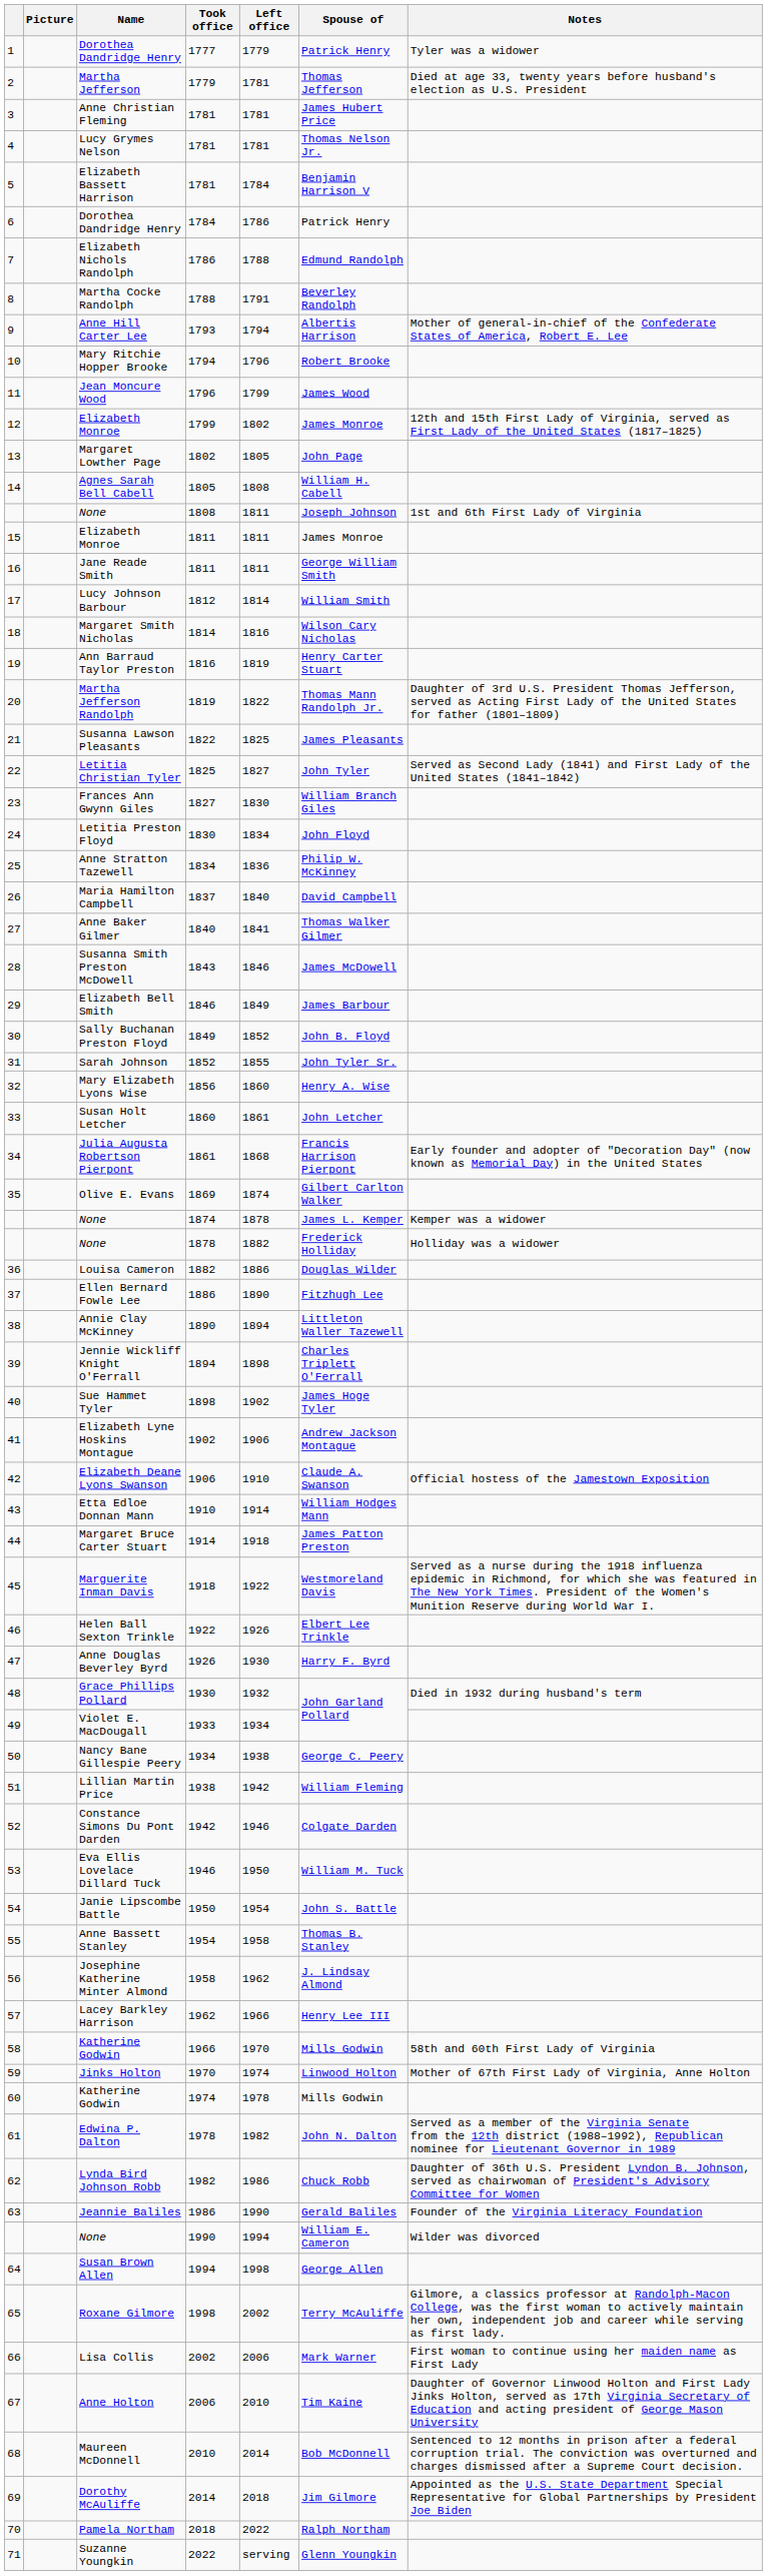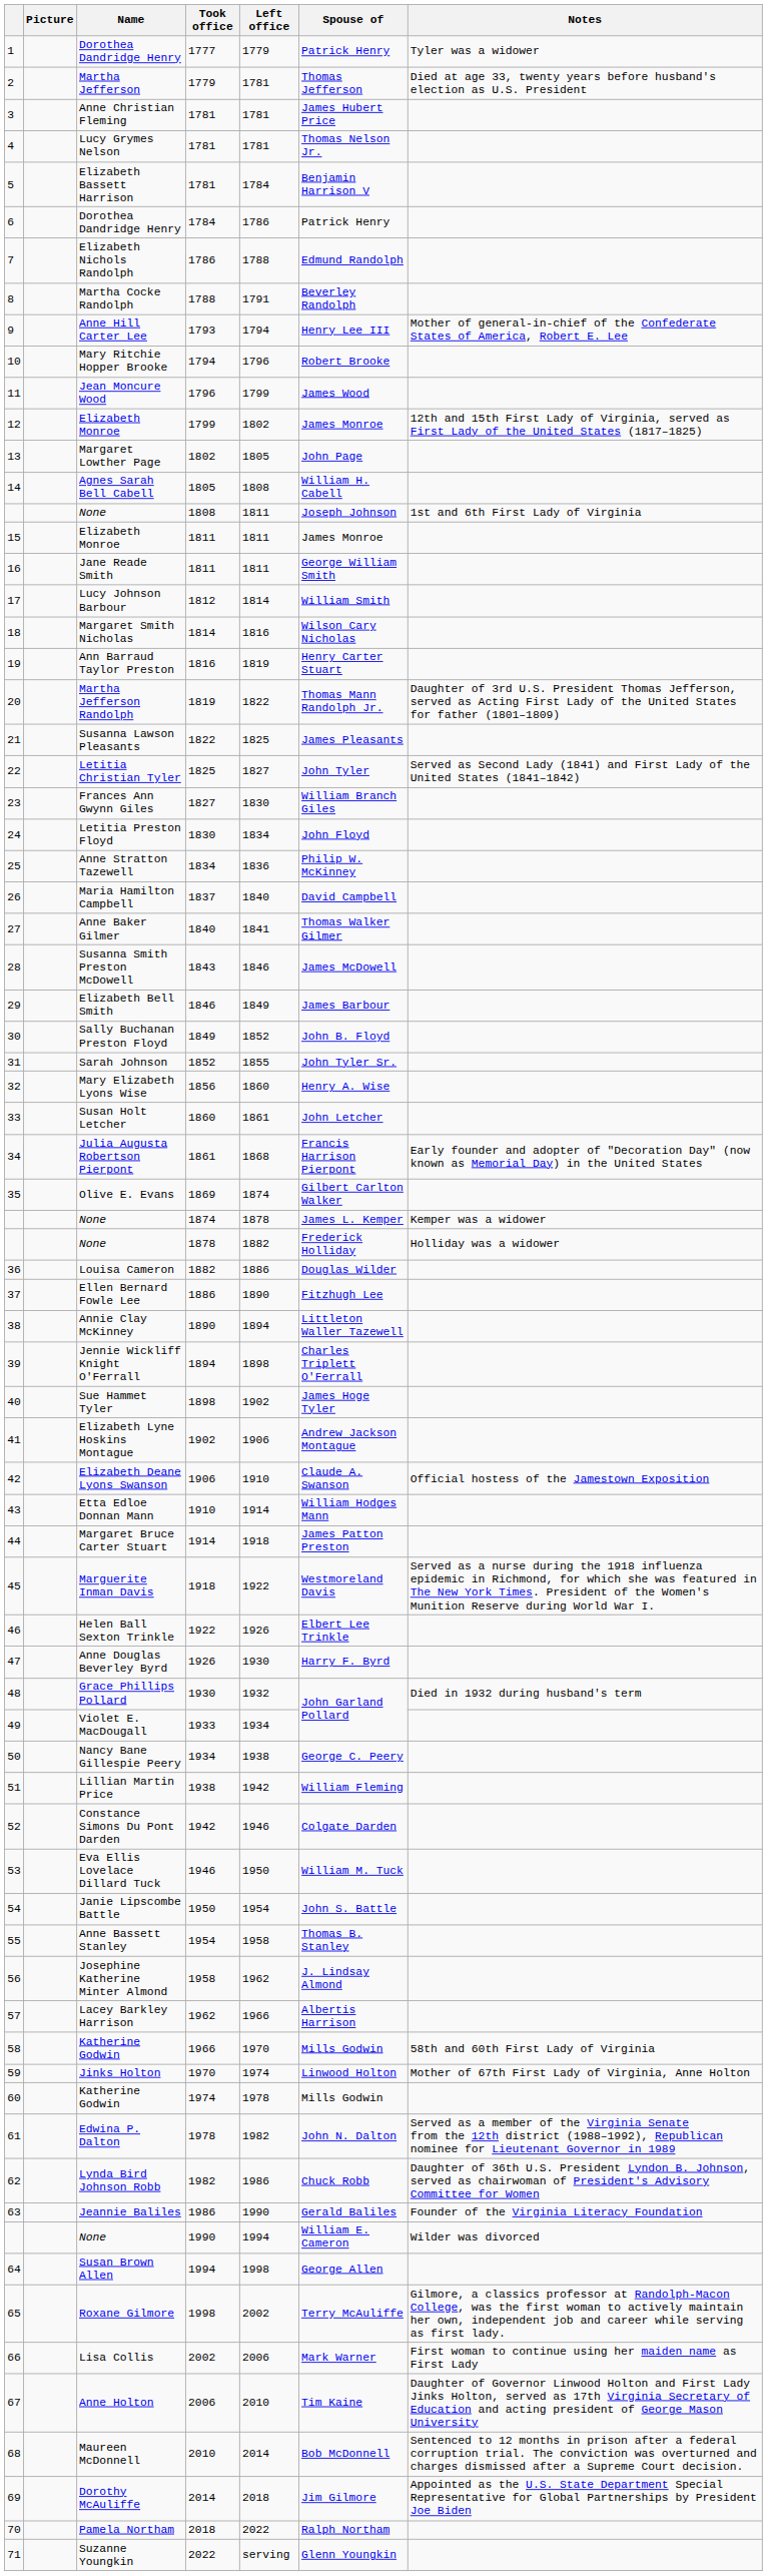 <table class="wikitable">
 <tr>
 <th></th>
 <th>Picture</th>
 <th>Name</th>
 <th>Took office</th>
 <th>Left office</th>
 <th>Spouse of</th>
 <th>Notes</th>
 </tr>
 <tr>
 <td>1</td>
 <td></td>
 <td><a href='#'>Dorothea Dandridge Henry</a></td>
 <td>1777</td>
 <td>1779</td>
 <td><a href='#'>Patrick Henry</a></td>
 <td>Tyler was a widower</td>
 </tr>
 <tr>
 <td>2</td>
 <td></td>
 <td><a href='#'>Martha Jefferson</a></td>
 <td>1779</td>
 <td>1781</td>
 <td><a href='#'>Thomas Jefferson</a></td>
 <td>Died at age 33, twenty years before husband's election as U.S. President</td>
 </tr>
 <tr>
 <td>3</td>
 <td></td>
 <td>Anne Christian Fleming</td>
 <td>1781</td>
 <td>1781</td>
 <td><a href='#'>James Hubert Price</a></td>
 <td></td>
 </tr>
 <tr>
 <td>4</td>
 <td></td>
 <td>Lucy Grymes Nelson</td>
 <td>1781</td>
 <td>1781</td>
 <td><a href='#'>Thomas Nelson Jr.</a></td>
 <td></td>
 </tr>
 <tr>
 <td>5</td>
 <td></td>
 <td>Elizabeth Bassett Harrison</td>
 <td>1781</td>
 <td>1784</td>
 <td><a href='#'>Benjamin Harrison V</a></td>
 <td></td>
 </tr>
 <tr>
 <td>6</td>
 <td></td>
 <td>Dorothea Dandridge Henry</td>
 <td>1784</td>
 <td>1786</td>
 <td>Patrick Henry</td>
 <td></td>
 </tr>
 <tr>
 <td>7</td>
 <td></td>
 <td>Elizabeth Nichols Randolph</td>
 <td>1786</td>
 <td>1788</td>
 <td><a href='#'>Edmund Randolph</a></td>
 <td></td>
 </tr>
 <tr>
 <td>8</td>
 <td></td>
 <td>Martha Cocke Randolph</td>
 <td>1788</td>
 <td>1791</td>
 <td><a href='#'>Beverley Randolph</a></td>
 <td></td>
 </tr>
 <tr>
 <td>9</td>
 <td></td>
 <td><a href='#'>Anne Hill Carter Lee</a></td>
 <td>1793</td>
 <td>1794</td>
-<td><a href='#'>Albertis Harrison</a></td>
+<td><a href='#'>Henry Lee III</a></td>
 <td>Mother of general-in-chief of the <a href='#'>Confederate States of America</a>, <a href='#'>Robert E. Lee</a></td>
 </tr>
 <tr>
 <td>10</td>
 <td></td>
 <td>Mary Ritchie Hopper Brooke</td>
 <td>1794</td>
 <td>1796</td>
 <td><a href='#'>Robert Brooke</a></td>
 <td></td>
 </tr>
 <tr>
 <td>11</td>
 <td></td>
 <td><a href='#'>Jean Moncure Wood</a></td>
 <td>1796</td>
 <td>1799</td>
 <td><a href='#'>James Wood</a></td>
 <td></td>
 </tr>
 <tr>
 <td>12</td>
 <td></td>
 <td><a href='#'>Elizabeth Monroe</a></td>
 <td>1799</td>
 <td>1802</td>
 <td><a href='#'>James Monroe</a></td>
 <td>12th and 15th First Lady of Virginia, served as <a href='#'>First Lady of the United States</a> (1817–1825)</td>
 </tr>
 <tr>
 <td>13</td>
 <td></td>
 <td>Margaret Lowther Page</td>
 <td>1802</td>
 <td>1805</td>
 <td><a href='#'>John Page</a></td>
 <td></td>
 </tr>
 <tr>
 <td>14</td>
 <td></td>
 <td><a href='#'>Agnes Sarah Bell Cabell</a></td>
 <td>1805</td>
 <td>1808</td>
 <td><a href='#'>William H. Cabell</a></td>
 <td></td>
 </tr>
 <tr>
 <td></td>
 <td></td>
 <td><em>None</em></td>
 <td>1808</td>
 <td>1811</td>
 <td><a href='#'>Joseph Johnson</a></td>
 <td>1st and 6th First Lady of Virginia</td>
 </tr>
 <tr>
 <td>15</td>
 <td></td>
 <td>Elizabeth Monroe</td>
 <td>1811</td>
 <td>1811</td>
 <td>James Monroe</td>
 <td></td>
 </tr>
 <tr>
 <td>16</td>
 <td></td>
 <td>Jane Reade Smith</td>
 <td>1811</td>
 <td>1811</td>
 <td><a href='#'>George William Smith</a></td>
 <td></td>
 </tr>
 <tr>
 <td>17</td>
 <td></td>
 <td>Lucy Johnson Barbour</td>
 <td>1812</td>
 <td>1814</td>
 <td><a href='#'>William Smith</a></td>
 <td></td>
 </tr>
 <tr>
 <td>18</td>
 <td></td>
 <td>Margaret Smith Nicholas</td>
 <td>1814</td>
 <td>1816</td>
 <td><a href='#'>Wilson Cary Nicholas</a></td>
 <td></td>
 </tr>
 <tr>
 <td>19</td>
 <td></td>
 <td>Ann Barraud Taylor Preston</td>
 <td>1816</td>
 <td>1819</td>
 <td><a href='#'>Henry Carter Stuart</a></td>
 <td></td>
 </tr>
 <tr>
 <td>20</td>
 <td></td>
 <td><a href='#'>Martha Jefferson Randolph</a></td>
 <td>1819</td>
 <td>1822</td>
 <td><a href='#'>Thomas Mann Randolph Jr.</a></td>
 <td>Daughter of 3rd U.S. President Thomas Jefferson, served as Acting First Lady of the United States for father (1801–1809)</td>
 </tr>
 <tr>
 <td>21</td>
 <td></td>
 <td>Susanna Lawson Pleasants</td>
 <td>1822</td>
 <td>1825</td>
 <td><a href='#'>James Pleasants</a></td>
 <td></td>
 </tr>
 <tr>
 <td>22</td>
 <td></td>
 <td><a href='#'>Letitia Christian Tyler</a></td>
 <td>1825</td>
 <td>1827</td>
 <td><a href='#'>John Tyler</a></td>
 <td>Served as Second Lady (1841) and First Lady of the United States (1841–1842)</td>
 </tr>
 <tr>
 <td>23</td>
 <td></td>
 <td>Frances Ann Gwynn Giles</td>
 <td>1827</td>
 <td>1830</td>
 <td><a href='#'>William Branch Giles</a></td>
 <td></td>
 </tr>
 <tr>
 <td>24</td>
 <td></td>
 <td>Letitia Preston Floyd</td>
 <td>1830</td>
 <td>1834</td>
 <td><a href='#'>John Floyd</a></td>
 <td></td>
 </tr>
 <tr>
 <td>25</td>
 <td></td>
 <td>Anne Stratton Tazewell</td>
 <td>1834</td>
 <td>1836</td>
 <td><a href='#'>Philip W. McKinney</a></td>
 <td></td>
 </tr>
 <tr>
 <td>26</td>
 <td></td>
 <td>Maria Hamilton Campbell</td>
 <td>1837</td>
 <td>1840</td>
 <td><a href='#'>David Campbell</a></td>
 <td></td>
 </tr>
 <tr>
 <td>27</td>
 <td></td>
 <td>Anne Baker Gilmer</td>
 <td>1840</td>
 <td>1841</td>
 <td><a href='#'>Thomas Walker Gilmer</a></td>
 <td></td>
 </tr>
 <tr>
 <td>28</td>
 <td></td>
 <td>Susanna Smith Preston McDowell</td>
 <td>1843</td>
 <td>1846</td>
 <td><a href='#'>James McDowell</a></td>
 <td></td>
 </tr>
 <tr>
 <td>29</td>
 <td></td>
 <td>Elizabeth Bell Smith</td>
 <td>1846</td>
 <td>1849</td>
 <td><a href='#'>James Barbour</a></td>
 <td></td>
 </tr>
 <tr>
 <td>30</td>
 <td></td>
 <td>Sally Buchanan Preston Floyd</td>
 <td>1849</td>
 <td>1852</td>
 <td><a href='#'>John B. Floyd</a></td>
 <td></td>
 </tr>
 <tr>
 <td>31</td>
 <td></td>
 <td>Sarah Johnson</td>
 <td>1852</td>
 <td>1855</td>
 <td><a href='#'>John Tyler Sr.</a></td>
 <td></td>
 </tr>
 <tr>
 <td>32</td>
 <td></td>
 <td>Mary Elizabeth Lyons Wise</td>
 <td>1856</td>
 <td>1860</td>
 <td><a href='#'>Henry A. Wise</a></td>
 <td></td>
 </tr>
 <tr>
 <td>33</td>
 <td></td>
 <td>Susan Holt Letcher</td>
 <td>1860</td>
 <td>1861</td>
 <td><a href='#'>John Letcher</a></td>
 <td></td>
 </tr>
 <tr>
 <td>34</td>
 <td></td>
 <td><a href='#'>Julia Augusta Robertson Pierpont</a></td>
 <td>1861</td>
 <td>1868</td>
 <td><a href='#'>Francis Harrison Pierpont</a></td>
 <td>Early founder and adopter of "Decoration Day" (now known as <a href='#'>Memorial Day</a>) in the United States</td>
 </tr>
 <tr>
 <td>35</td>
 <td></td>
 <td>Olive E. Evans</td>
 <td>1869</td>
 <td>1874</td>
 <td><a href='#'>Gilbert Carlton Walker</a></td>
 <td></td>
 </tr>
 <tr>
 <td></td>
 <td></td>
 <td><em>None</em></td>
 <td>1874</td>
 <td>1878</td>
 <td><a href='#'>James L. Kemper</a></td>
 <td>Kemper was a widower</td>
 </tr>
 <tr>
 <td></td>
 <td></td>
 <td><em>None</em></td>
 <td>1878</td>
 <td>1882</td>
 <td><a href='#'>Frederick Holliday</a></td>
 <td>Holliday was a widower</td>
 </tr>
 <tr>
 <td>36</td>
 <td></td>
 <td>Louisa Cameron</td>
 <td>1882</td>
 <td>1886</td>
 <td><a href='#'>Douglas Wilder</a></td>
 <td></td>
 </tr>
 <tr>
 <td>37</td>
 <td></td>
 <td>Ellen Bernard Fowle Lee</td>
 <td>1886</td>
 <td>1890</td>
 <td><a href='#'>Fitzhugh Lee</a></td>
 <td></td>
 </tr>
 <tr>
 <td>38</td>
 <td></td>
 <td>Annie Clay McKinney</td>
 <td>1890</td>
 <td>1894</td>
 <td><a href='#'>Littleton Waller Tazewell</a></td>
 <td></td>
 </tr>
 <tr>
 <td>39</td>
 <td></td>
 <td>Jennie Wickliff Knight O'Ferrall</td>
 <td>1894</td>
 <td>1898</td>
 <td><a href='#'>Charles Triplett O'Ferrall</a></td>
 <td></td>
 </tr>
 <tr>
 <td>40</td>
 <td></td>
 <td>Sue Hammet Tyler</td>
 <td>1898</td>
 <td>1902</td>
 <td><a href='#'>James Hoge Tyler</a></td>
 <td></td>
 </tr>
 <tr>
 <td>41</td>
 <td></td>
 <td>Elizabeth Lyne Hoskins Montague</td>
 <td>1902</td>
 <td>1906</td>
 <td><a href='#'>Andrew Jackson Montague</a></td>
 <td></td>
 </tr>
 <tr>
 <td>42</td>
 <td></td>
 <td><a href='#'>Elizabeth Deane Lyons Swanson</a></td>
 <td>1906</td>
 <td>1910</td>
 <td><a href='#'>Claude A. Swanson</a></td>
 <td>Official hostess of the <a href='#'>Jamestown Exposition</a></td>
 </tr>
 <tr>
 <td>43</td>
 <td></td>
 <td>Etta Edloe Donnan Mann</td>
 <td>1910</td>
 <td>1914</td>
 <td><a href='#'>William Hodges Mann</a></td>
 <td></td>
 </tr>
 <tr>
 <td>44</td>
 <td></td>
 <td>Margaret Bruce Carter Stuart</td>
 <td>1914</td>
 <td>1918</td>
 <td><a href='#'>James Patton Preston</a></td>
 <td></td>
 </tr>
 <tr>
 <td>45</td>
 <td></td>
 <td><a href='#'>Marguerite Inman Davis</a></td>
 <td>1918</td>
 <td>1922</td>
 <td><a href='#'>Westmoreland Davis</a></td>
 <td>Served as a nurse during the 1918 influenza epidemic in Richmond, for which she was featured in <a href='#'>The New York Times</a>. President of the Women's Munition Reserve during World War I.</td>
 </tr>
 <tr>
 <td>46</td>
 <td></td>
 <td>Helen Ball Sexton Trinkle</td>
 <td>1922</td>
 <td>1926</td>
 <td><a href='#'>Elbert Lee Trinkle</a></td>
 <td></td>
 </tr>
 <tr>
 <td>47</td>
 <td></td>
 <td>Anne Douglas Beverley Byrd</td>
 <td>1926</td>
 <td>1930</td>
 <td><a href='#'>Harry F. Byrd</a></td>
 <td></td>
 </tr>
 <tr>
 <td>48</td>
 <td></td>
 <td><a href='#'>Grace Phillips Pollard</a></td>
 <td>1930</td>
 <td>1932</td>
 <td rowspan="2"><a href='#'>John Garland Pollard</a></td>
 <td>Died in 1932 during husband's term</td>
 </tr>
 <tr>
 <td>49</td>
 <td></td>
 <td>Violet E. MacDougall</td>
 <td>1933</td>
 <td>1934</td>
 <td></td>
 </tr>
 <tr>
 <td>50</td>
 <td></td>
 <td>Nancy Bane Gillespie Peery</td>
 <td>1934</td>
 <td>1938</td>
 <td><a href='#'>George C. Peery</a></td>
 <td></td>
 </tr>
 <tr>
 <td>51</td>
 <td></td>
 <td>Lillian Martin Price</td>
 <td>1938</td>
 <td>1942</td>
 <td><a href='#'>William Fleming</a></td>
 <td></td>
 </tr>
 <tr>
 <td>52</td>
 <td></td>
 <td>Constance Simons Du Pont Darden</td>
 <td>1942</td>
 <td>1946</td>
 <td><a href='#'>Colgate Darden</a></td>
 <td></td>
 </tr>
 <tr>
 <td>53</td>
 <td></td>
 <td>Eva Ellis Lovelace Dillard Tuck</td>
 <td>1946</td>
 <td>1950</td>
 <td><a href='#'>William M. Tuck</a></td>
 <td></td>
 </tr>
 <tr>
 <td>54</td>
 <td></td>
 <td>Janie Lipscombe Battle</td>
 <td>1950</td>
 <td>1954</td>
 <td><a href='#'>John S. Battle</a></td>
 <td></td>
 </tr>
 <tr>
 <td>55</td>
 <td></td>
 <td>Anne Bassett Stanley</td>
 <td>1954</td>
 <td>1958</td>
 <td><a href='#'>Thomas B. Stanley</a></td>
 <td></td>
 </tr>
 <tr>
 <td>56</td>
 <td></td>
 <td>Josephine Katherine Minter Almond</td>
 <td>1958</td>
 <td>1962</td>
 <td><a href='#'>J. Lindsay Almond</a></td>
 <td></td>
 </tr>
 <tr>
 <td>57</td>
 <td></td>
 <td>Lacey Barkley Harrison</td>
 <td>1962</td>
 <td>1966</td>
-<td><a href='#'>Henry Lee III</a></td>
+<td><a href='#'>Albertis Harrison</a></td>
 <td></td>
 </tr>
 <tr>
 <td>58</td>
 <td></td>
 <td><a href='#'>Katherine Godwin</a></td>
 <td>1966</td>
 <td>1970</td>
 <td><a href='#'>Mills Godwin</a></td>
 <td>58th and 60th First Lady of Virginia</td>
 </tr>
 <tr>
 <td>59</td>
 <td></td>
 <td><a href='#'>Jinks Holton</a></td>
 <td>1970</td>
 <td>1974</td>
 <td><a href='#'>Linwood Holton</a></td>
 <td>Mother of 67th First Lady of Virginia, Anne Holton</td>
 </tr>
 <tr>
 <td>60</td>
 <td></td>
 <td>Katherine Godwin</td>
 <td>1974</td>
 <td>1978</td>
 <td>Mills Godwin</td>
 <td></td>
 </tr>
 <tr>
 <td>61</td>
 <td></td>
 <td><a href='#'>Edwina P. Dalton</a></td>
 <td>1978</td>
 <td>1982</td>
 <td><a href='#'>John N. Dalton</a></td>
 <td>Served as a member of the <a href='#'>Virginia Senate</a><br>from the <a href='#'>12th</a> district (1988–1992), <a href='#'>Republican</a> nominee for <a href='#'>Lieutenant Governor in 1989</a></td>
 </tr>
 <tr>
 <td>62</td>
 <td></td>
 <td><a href='#'>Lynda Bird Johnson Robb</a></td>
 <td>1982</td>
 <td>1986</td>
 <td><a href='#'>Chuck Robb</a></td>
 <td>Daughter of 36th U.S. President <a href='#'>Lyndon B. Johnson</a>, served as chairwoman of <a href='#'>President's Advisory Committee for Women</a></td>
 </tr>
 <tr>
 <td>63</td>
 <td></td>
 <td><a href='#'>Jeannie Baliles</a></td>
 <td>1986</td>
 <td>1990</td>
 <td><a href='#'>Gerald Baliles</a></td>
 <td>Founder of the <a href='#'>Virginia Literacy Foundation</a></td>
 </tr>
 <tr>
 <td></td>
 <td></td>
 <td><em>None</em></td>
 <td>1990</td>
 <td>1994</td>
 <td><a href='#'>William E. Cameron</a></td>
 <td>Wilder was divorced</td>
 </tr>
 <tr>
 <td>64</td>
 <td></td>
 <td><a href='#'>Susan Brown Allen</a></td>
 <td>1994</td>
 <td>1998</td>
 <td><a href='#'>George Allen</a></td>
 <td></td>
 </tr>
 <tr>
 <td>65</td>
 <td></td>
 <td><a href='#'>Roxane Gilmore</a></td>
 <td>1998</td>
 <td>2002</td>
 <td><a href='#'>Terry McAuliffe</a></td>
 <td>Gilmore, a classics professor at <a href='#'>Randolph-Macon College</a>, was the first woman to actively maintain her own, independent job and career while serving as first lady.</td>
 </tr>
 <tr>
 <td>66</td>
 <td></td>
 <td>Lisa Collis</td>
 <td>2002</td>
 <td>2006</td>
 <td><a href='#'>Mark Warner</a></td>
 <td>First woman to continue using her <a href='#'>maiden name</a> as First Lady</td>
 </tr>
 <tr>
 <td>67</td>
 <td></td>
 <td><a href='#'>Anne Holton</a></td>
 <td>2006</td>
 <td>2010</td>
 <td><a href='#'>Tim Kaine</a></td>
 <td>Daughter of Governor Linwood Holton and First Lady Jinks Holton, served as 17th <a href='#'>Virginia Secretary of Education</a> and acting president of <a href='#'>George Mason University</a></td>
 </tr>
 <tr>
 <td>68</td>
 <td></td>
 <td>Maureen McDonnell</td>
 <td>2010</td>
 <td>2014</td>
 <td><a href='#'>Bob McDonnell</a></td>
 <td>Sentenced to 12 months in prison after a federal corruption trial. The conviction was overturned and charges dismissed after a Supreme Court decision.</td>
 </tr>
 <tr>
 <td>69</td>
 <td></td>
 <td><a href='#'>Dorothy McAuliffe</a></td>
 <td>2014</td>
 <td>2018</td>
 <td><a href='#'>Jim Gilmore</a></td>
 <td>Appointed as the <a href='#'>U.S. State Department</a> Special Representative for Global Partnerships by President <a href='#'>Joe Biden</a></td>
 </tr>
 <tr>
 <td>70</td>
 <td></td>
 <td><a href='#'>Pamela Northam</a></td>
 <td>2018</td>
 <td>2022</td>
 <td><a href='#'>Ralph Northam</a></td>
 <td></td>
 </tr>
 <tr>
 <td>71</td>
 <td></td>
 <td>Suzanne Youngkin</td>
 <td>2022</td>
 <td>serving</td>
 <td><a href='#'>Glenn Youngkin</a></td>
 <td></td>
 </tr>
 </table>
